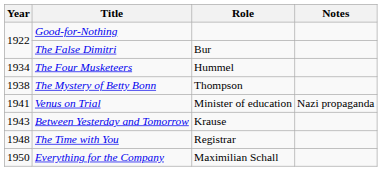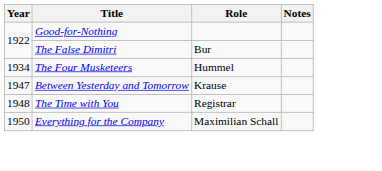 <table class="wikitable sortable">
 <tr>
 <th>Year</th>
 <th>Title</th>
 <th>Role</th>
 <th class="unsortable">Notes</th>
 </tr>
 <tr>
 <td rowspan=2>1922</td>
 <td><em><a href='#'>Good-for-Nothing</a></em></td>
 <td></td>
 <td></td>
 </tr>
 <tr>
 <td><em><a href='#'>The False Dimitri</a></em></td>
 <td>Bur</td>
 <td></td>
 </tr>
 <tr>
 <td>1934</td>
 <td><em><a href='#'>The Four Musketeers</a></em></td>
 <td>Hummel</td>
 <td></td>
 </tr>
 <tr>
-<td>1938</td>
-<td><em><a href='#'>The Mystery of Betty Bonn</a></em></td>
-<td>Thompson</td>
-<td></td>
-</tr>
-<tr>
-<td>1941</td>
-<td><em><a href='#'>Venus on Trial</a></em></td>
-<td>Minister of education</td>
-<td>Nazi propaganda</td>
-</tr>
-<tr>
-<td>1943</td>
+<td>1947</td>
 <td><em><a href='#'>Between Yesterday and Tomorrow</a></em></td>
 <td>Krause</td>
 <td></td>
 </tr>
 <tr>
 <td>1948</td>
 <td><em><a href='#'>The Time with You</a></em></td>
 <td>Registrar</td>
 </tr>
 <tr>
 <td>1950</td>
 <td><em><a href='#'>Everything for the Company</a></em></td>
 <td>Maximilian Schall</td>
 <td></td>
 </tr>
 </table>
